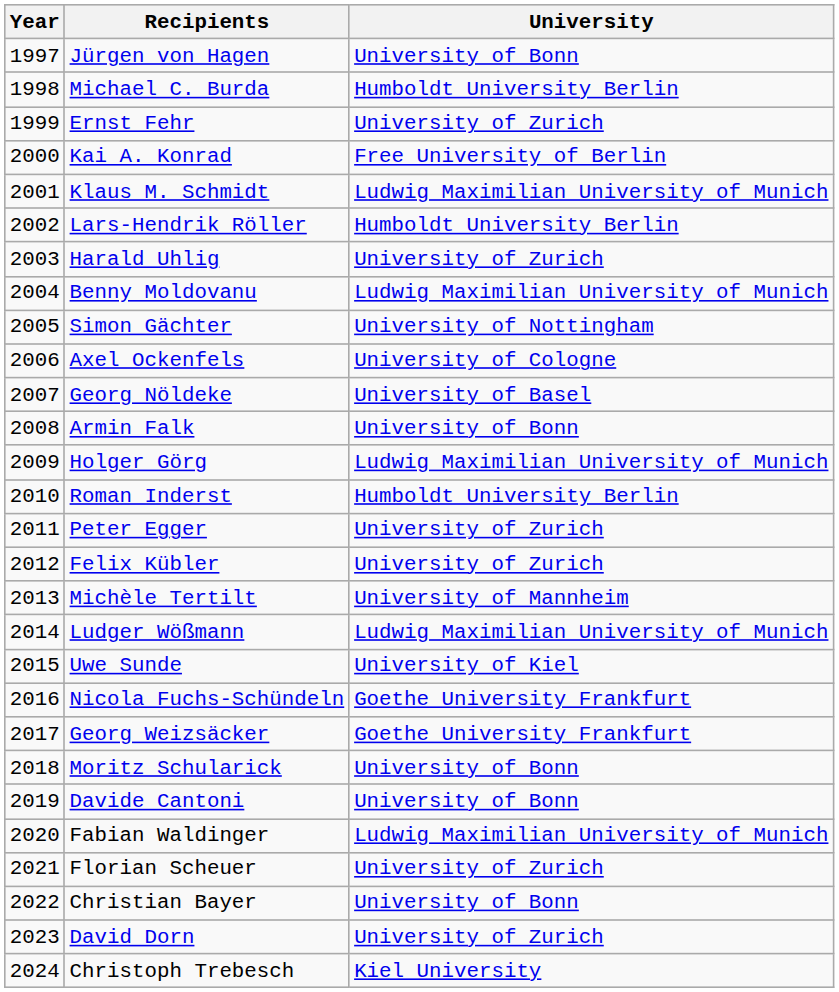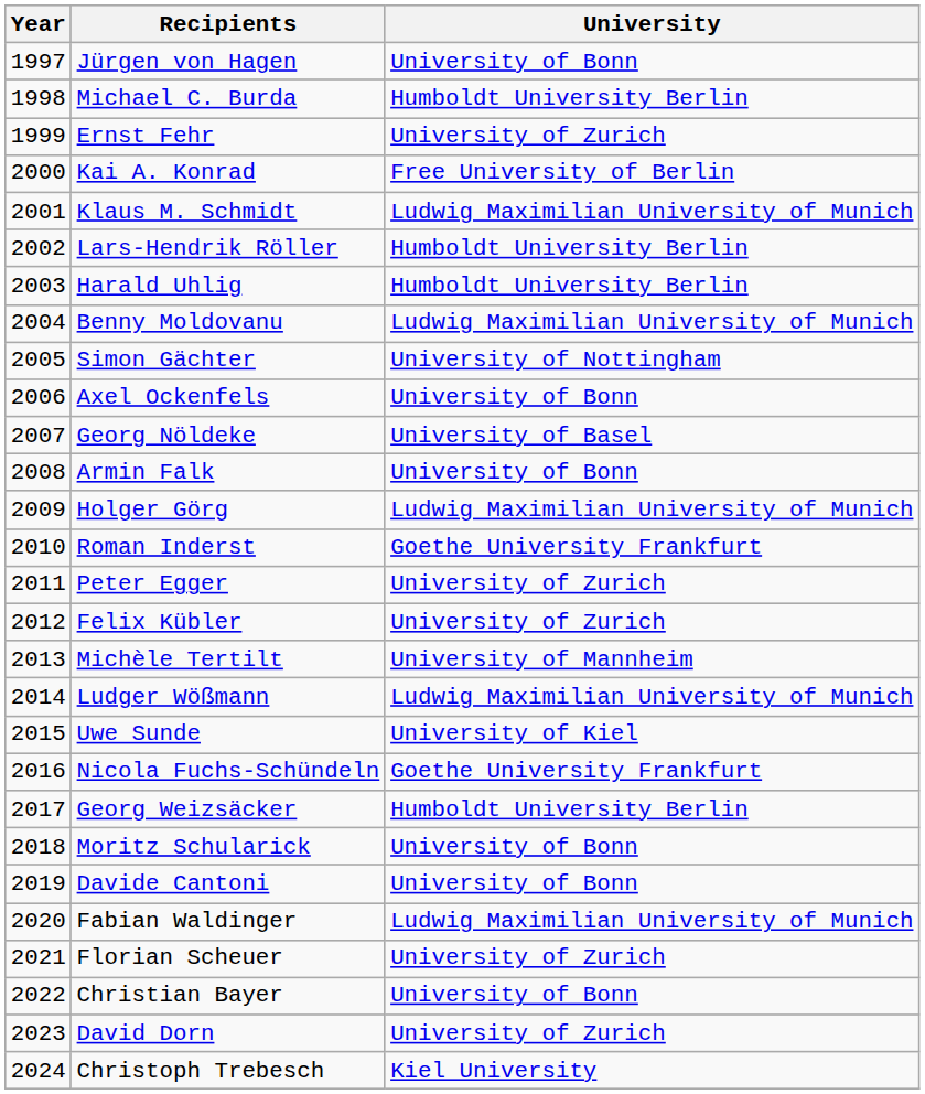 <table class="wikitable sortable">
 <tr>
 <th>Year</th>
 <th>Recipients</th>
 <th>University</th>
 </tr>
 <tr>
 <td>1997</td>
 <td><a href='#'>Jürgen von Hagen</a></td>
 <td><a href='#'>University of Bonn</a></td>
 </tr>
 <tr>
 <td>1998</td>
 <td><a href='#'>Michael C. Burda</a></td>
 <td><a href='#'>Humboldt University Berlin</a></td>
 </tr>
 <tr>
 <td>1999</td>
 <td><a href='#'>Ernst Fehr</a></td>
 <td><a href='#'>University of Zurich</a></td>
 </tr>
 <tr>
 <td>2000</td>
 <td><a href='#'>Kai A. Konrad</a></td>
 <td><a href='#'>Free University of Berlin</a></td>
 </tr>
 <tr>
 <td>2001</td>
 <td><a href='#'>Klaus M. Schmidt</a></td>
 <td><a href='#'>Ludwig Maximilian University of Munich</a></td>
 </tr>
 <tr>
 <td>2002</td>
 <td><a href='#'>Lars-Hendrik Röller</a></td>
 <td><a href='#'>Humboldt University Berlin</a></td>
 </tr>
 <tr>
 <td>2003</td>
 <td><a href='#'>Harald Uhlig</a></td>
-<td><a href='#'>University of Zurich</a></td>
+<td><a href='#'>Humboldt University Berlin</a></td>
 </tr>
 <tr>
 <td>2004</td>
 <td><a href='#'>Benny Moldovanu</a></td>
 <td><a href='#'>Ludwig Maximilian University of Munich</a></td>
 </tr>
 <tr>
 <td>2005</td>
 <td><a href='#'>Simon Gächter</a></td>
 <td><a href='#'>University of Nottingham</a></td>
 </tr>
 <tr>
 <td>2006</td>
 <td><a href='#'>Axel Ockenfels</a></td>
-<td><a href='#'>University of Cologne</a></td>
+<td><a href='#'>University of Bonn</a></td>
 </tr>
 <tr>
 <td>2007</td>
 <td><a href='#'>Georg Nöldeke</a></td>
 <td><a href='#'>University of Basel</a></td>
 </tr>
 <tr>
 <td>2008</td>
 <td><a href='#'>Armin Falk</a></td>
 <td><a href='#'>University of Bonn</a></td>
 </tr>
 <tr>
 <td>2009</td>
 <td><a href='#'>Holger Görg</a></td>
 <td><a href='#'>Ludwig Maximilian University of Munich</a></td>
 </tr>
 <tr>
 <td>2010</td>
 <td><a href='#'>Roman Inderst</a></td>
-<td><a href='#'>Humboldt University Berlin</a></td>
+<td><a href='#'>Goethe University Frankfurt</a></td>
 </tr>
 <tr>
 <td>2011</td>
 <td><a href='#'>Peter Egger</a></td>
 <td><a href='#'>University of Zurich</a></td>
 </tr>
 <tr>
 <td>2012</td>
 <td><a href='#'>Felix Kübler</a></td>
 <td><a href='#'>University of Zurich</a></td>
 </tr>
 <tr>
 <td>2013</td>
 <td><a href='#'>Michèle Tertilt</a></td>
 <td><a href='#'>University of Mannheim</a></td>
 </tr>
 <tr>
 <td>2014</td>
 <td><a href='#'>Ludger Wößmann</a></td>
 <td><a href='#'>Ludwig Maximilian University of Munich</a></td>
 </tr>
 <tr>
 <td>2015</td>
 <td><a href='#'>Uwe Sunde</a></td>
 <td><a href='#'>University of Kiel</a></td>
 </tr>
 <tr>
 <td>2016</td>
 <td><a href='#'>Nicola Fuchs-Schündeln</a></td>
 <td><a href='#'>Goethe University Frankfurt</a></td>
 </tr>
 <tr>
 <td>2017</td>
 <td><a href='#'>Georg Weizsäcker</a></td>
-<td><a href='#'>Goethe University Frankfurt</a></td>
+<td><a href='#'>Humboldt University Berlin</a></td>
 </tr>
 <tr>
 <td>2018</td>
 <td><a href='#'>Moritz Schularick</a></td>
 <td><a href='#'>University of Bonn</a></td>
 </tr>
 <tr>
 <td>2019</td>
 <td><a href='#'>Davide Cantoni</a></td>
 <td><a href='#'>University of Bonn</a></td>
 </tr>
 <tr>
 <td>2020</td>
 <td>Fabian Waldinger</td>
 <td><a href='#'>Ludwig Maximilian University of Munich</a></td>
 </tr>
 <tr>
 <td>2021</td>
 <td>Florian Scheuer</td>
 <td><a href='#'>University of Zurich</a></td>
 </tr>
 <tr>
 <td>2022</td>
 <td>Christian Bayer</td>
 <td><a href='#'>University of Bonn</a></td>
 </tr>
 <tr>
 <td>2023</td>
 <td><a href='#'>David Dorn</a></td>
 <td><a href='#'>University of Zurich</a></td>
 </tr>
 <tr>
 <td>2024</td>
 <td>Christoph Trebesch</td>
 <td><a href='#'>Kiel University</a></td>
 </tr>
 </table>
